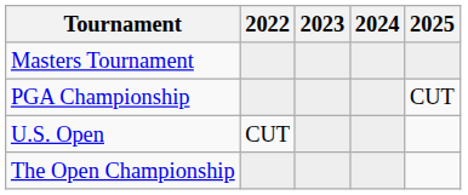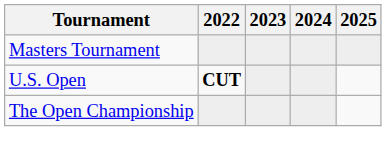 <table class="wikitable" style="font-size:95%;text-align:center;">
 <tr>
 <th>Tournament</th>
 <th>2022</th>
 <th>2023</th>
 <th>2024</th>
 <th>2025</th>
 </tr>
 <tr>
 <td align=left><a href='#'>Masters Tournament</a></td>
 <td style="background:#eeeeee;"></td>
 <td style="background:#eeeeee;"></td>
 <td style="background:#eeeeee;"></td>
 <td style="background:#eeeeee;"></td>
 </tr>
 <tr>
-<td align=left><a href='#'>PGA Championship</a></td>
-<td style="background:#eeeeee;"></td>
-<td style="background:#eeeeee;"></td>
-<td style="background:#eeeeee;"></td>
-<td>CUT</td>
-</tr>
-<tr>
 <td align=left><a href='#'>U.S. Open</a></td>
-<td>CUT</td>
+<td><strong>CUT</strong></td>
 <td style="background:#eeeeee;"></td>
 <td style="background:#eeeeee;"></td>
 <td></td>
 </tr>
 <tr>
 <td align=left><a href='#'>The Open Championship</a></td>
 <td style="background:#eeeeee;"></td>
 <td style="background:#eeeeee;"></td>
 <td style="background:#eeeeee;"></td>
 <td></td>
 </tr>
 </table>
